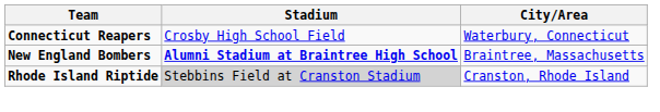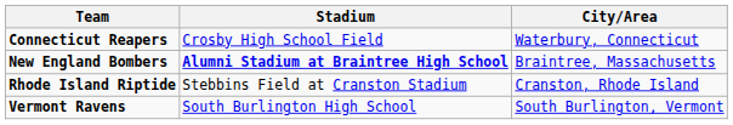 <table class="wikitable">
 <tr>
 <th>Team</th>
 <th>Stadium</th>
 <th>City/Area</th>
 </tr>
 <tr>
 <td><strong>Connecticut Reapers</strong></td>
 <td><a href='#'>Crosby High School Field</a></td>
 <td><a href='#'>Waterbury, Connecticut</a></td>
 </tr>
 <tr>
 <td><strong>New England Bombers</strong></td>
 <td><strong><a href='#'>Alumni Stadium at Braintree High School</a></strong></td>
 <td><a href='#'>Braintree, Massachusetts</a></td>
 </tr>
 <tr>
 <td><strong>Rhode Island Riptide</strong></td>
-<td style="background: lightgrey;">Stebbins Field at <a href='#'>Cranston Stadium</a></td>
+<td>Stebbins Field at <a href='#'>Cranston Stadium</a></td>
 <td><a href='#'>Cranston, Rhode Island</a></td>
 </tr>
+<tr>
+<td><strong>Vermont Ravens</strong></td>
+<td><a href='#'>South Burlington High School</a></td>
+<td><a href='#'>South Burlington, Vermont</a></td>
+</tr>
 </table>
